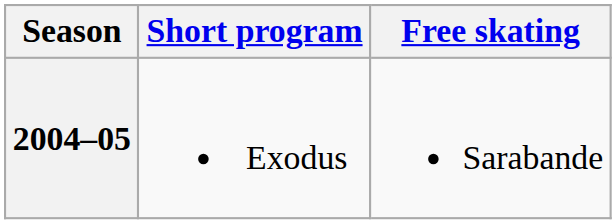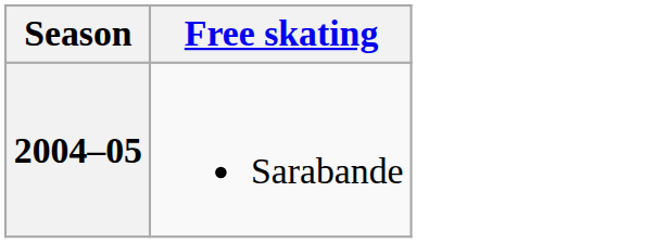 <table class=wikitable style=text-align:center>
 <tr>
 <th>Season</th>
-<th><a href='#'>Short program</a></th>
 <th><a href='#'>Free skating</a></th>
 </tr>
 <tr>
 <th>2004–05 <br> </th>
-<td><br><ul><li>Exodus</li></ul></td>
 <td><br><ul><li>Sarabande <br></li></ul></td>
 </tr>
 </table>
